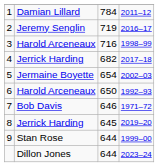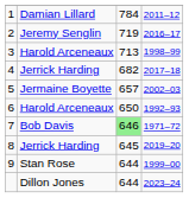 <table class="wikitable">
 <tr>
 </tr>
 <tr>
 <td>1</td>
 <td><a href='#'>Damian Lillard</a></td>
 <td>784</td>
 <td style="font-size:80%;"><a href='#'>2011–12</a></td>
 </tr>
 <tr>
 <td>2</td>
 <td><a href='#'>Jeremy Senglin</a></td>
 <td>719</td>
 <td style="font-size:80%;"><a href='#'>2016–17</a></td>
 </tr>
 <tr>
 <td>3</td>
 <td><a href='#'>Harold Arceneaux</a></td>
-<td>716</td>
+<td>713</td>
 <td style="font-size:80%;"><a href='#'>1998–99</a></td>
 </tr>
 <tr>
 <td>4</td>
 <td><a href='#'>Jerrick Harding</a></td>
 <td>682</td>
 <td style="font-size:80%;"><a href='#'>2017–18</a></td>
 </tr>
 <tr>
 <td>5</td>
 <td><a href='#'>Jermaine Boyette</a></td>
-<td>654</td>
+<td>657</td>
 <td style="font-size:80%;"><a href='#'>2002–03</a></td>
 </tr>
 <tr>
 <td>6</td>
 <td><a href='#'>Harold Arceneaux</a></td>
 <td>650</td>
 <td style="font-size:80%;"><a href='#'>1992–93</a></td>
 </tr>
 <tr>
 <td>7</td>
 <td><a href='#'>Bob Davis</a></td>
-<td>646</td>
+<td style="background: lightgreen;">646</td>
 <td style="font-size:80%;"><a href='#'>1971–72</a></td>
 </tr>
 <tr>
 <td>8</td>
 <td><a href='#'>Jerrick Harding</a></td>
 <td>645</td>
 <td style="font-size:80%;"><a href='#'>2019–20</a></td>
 </tr>
 <tr>
 <td>9</td>
 <td>Stan Rose</td>
 <td>644</td>
 <td style="font-size:80%;"><a href='#'>1999–00</a></td>
 </tr>
 <tr>
 <td></td>
 <td>Dillon Jones</td>
 <td>644</td>
 <td style="font-size:80%;"><a href='#'>2023–24</a></td>
 </tr>
 </table>
